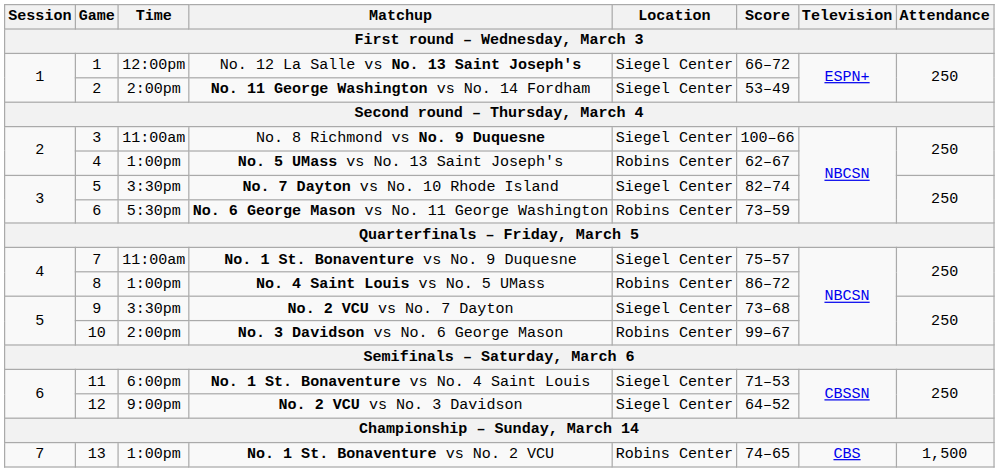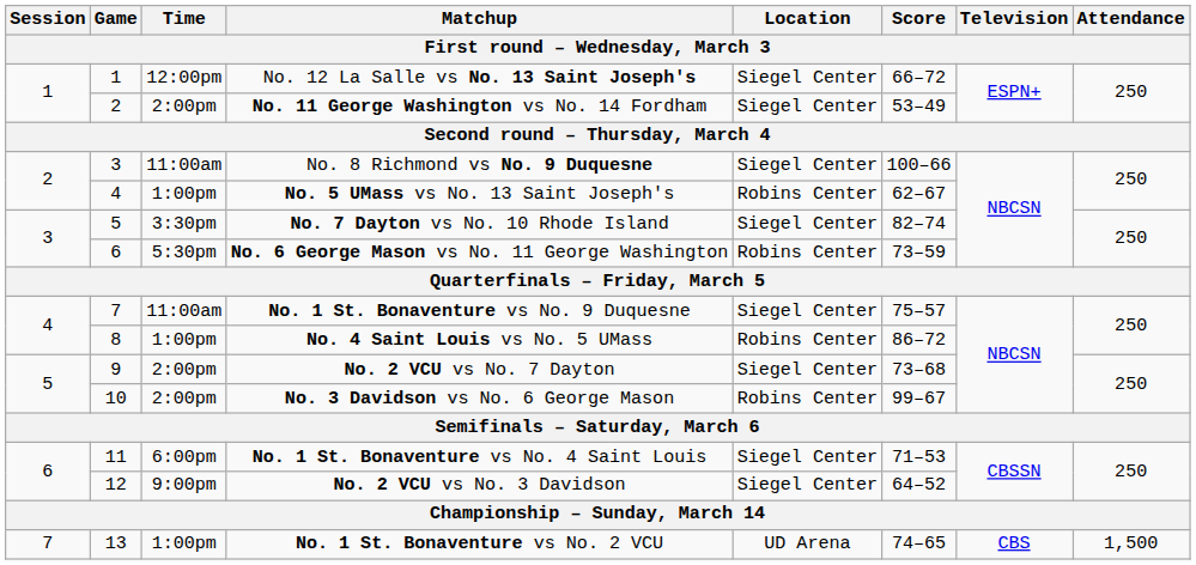 <table class="wikitable" style="font-size: 95%; text-align:center">
 <tr>
 <th>Session</th>
 <th>Game</th>
 <th>Time</th>
 <th>Matchup</th>
 <th>Location</th>
 <th>Score</th>
 <th>Television</th>
 <th>Attendance</th>
 </tr>
 <tr>
 <th colspan=8>First round – Wednesday, March 3</th>
 </tr>
 <tr>
 <td rowspan=2>1</td>
 <td>1</td>
 <td>12:00pm</td>
 <td>No. 12 La Salle vs <strong>No. 13 Saint Joseph's</strong></td>
 <td>Siegel Center</td>
 <td>66–72</td>
 <td rowspan=2><a href='#'>ESPN+</a></td>
 <td rowspan=2>250</td>
 </tr>
 <tr>
 <td>2</td>
 <td>2:00pm</td>
 <td><strong>No. 11 George Washington</strong> vs No. 14 Fordham</td>
 <td>Siegel Center</td>
 <td>53–49</td>
 </tr>
 <tr>
 <th colspan=8>Second round – Thursday, March 4</th>
 </tr>
 <tr>
 <td rowspan=2>2</td>
 <td>3</td>
 <td>11:00am</td>
 <td>No. 8 Richmond vs <strong>No. 9 Duquesne</strong></td>
 <td>Siegel Center</td>
 <td>100–66</td>
 <td rowspan=4><a href='#'>NBCSN</a></td>
 <td rowspan=2>250</td>
 </tr>
 <tr>
 <td>4</td>
 <td>1:00pm</td>
 <td><strong>No. 5 UMass</strong> vs No. 13 Saint Joseph's</td>
 <td>Robins Center</td>
 <td>62–67</td>
 </tr>
 <tr>
 <td rowspan=2>3</td>
 <td>5</td>
 <td>3:30pm</td>
 <td><strong>No. 7 Dayton</strong> vs No. 10 Rhode Island</td>
 <td>Siegel Center</td>
 <td>82–74</td>
 <td rowspan="2">250</td>
 </tr>
 <tr>
 <td>6</td>
 <td>5:30pm</td>
 <td><strong>No. 6 George Mason</strong> vs No. 11 George Washington</td>
 <td>Robins Center</td>
 <td>73–59</td>
 </tr>
 <tr>
 <th colspan=8>Quarterfinals – Friday, March 5</th>
 </tr>
 <tr>
 <td rowspan=2>4</td>
 <td>7</td>
 <td>11:00am</td>
 <td><strong>No. 1 St. Bonaventure</strong> vs No. 9 Duquesne</td>
 <td>Siegel Center</td>
 <td>75–57</td>
 <td rowspan=4><a href='#'>NBCSN</a></td>
 <td rowspan=2>250</td>
 </tr>
 <tr>
 <td>8</td>
 <td>1:00pm</td>
 <td><strong>No. 4 Saint Louis</strong> vs No. 5 UMass</td>
 <td>Robins Center</td>
 <td>86–72</td>
 </tr>
 <tr>
 <td rowspan=2>5</td>
 <td>9</td>
-<td>3:30pm</td>
+<td>2:00pm</td>
 <td><strong>No. 2 VCU</strong> vs No. 7 Dayton</td>
 <td>Siegel Center</td>
 <td>73–68</td>
 <td rowspan="2">250</td>
 </tr>
 <tr>
 <td>10</td>
 <td>2:00pm</td>
 <td><strong>No. 3 Davidson</strong> vs No. 6 George Mason</td>
 <td>Robins Center</td>
 <td>99–67</td>
 </tr>
 <tr>
 <th colspan=8>Semifinals – Saturday, March 6</th>
 </tr>
 <tr>
 <td rowspan=2>6</td>
 <td>11</td>
 <td>6:00pm</td>
 <td><strong>No. 1 St. Bonaventure</strong> vs No. 4 Saint Louis</td>
 <td>Siegel Center</td>
 <td>71–53</td>
 <td rowspan=2><a href='#'>CBSSN</a></td>
 <td rowspan=2>250</td>
 </tr>
 <tr>
 <td>12</td>
 <td>9:00pm</td>
 <td><strong>No. 2 VCU</strong> vs No. 3 Davidson</td>
 <td>Siegel Center</td>
 <td>64–52</td>
 </tr>
 <tr>
 <th colspan=8>Championship – Sunday, March 14</th>
 </tr>
 <tr>
 <td>7</td>
 <td>13</td>
 <td>1:00pm</td>
 <td><strong>No. 1 St. Bonaventure</strong> vs No. 2 VCU</td>
-<td>Robins Center</td>
+<td>UD Arena</td>
 <td>74–65</td>
 <td><a href='#'>CBS</a></td>
 <td>1,500</td>
 </tr>
 </table>
